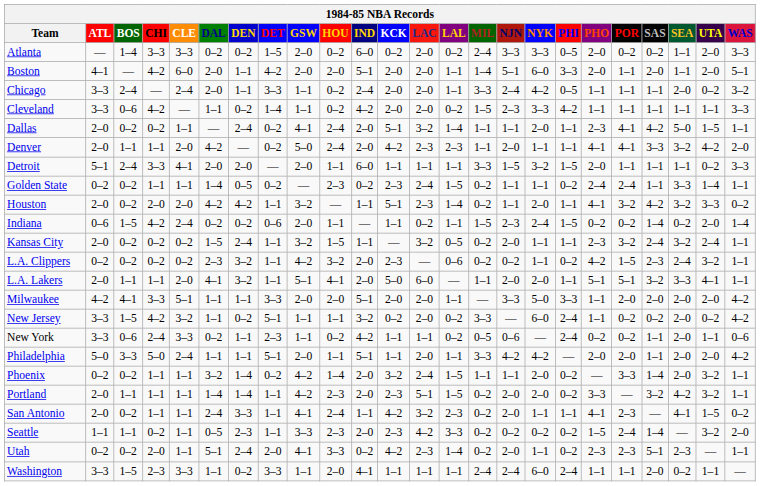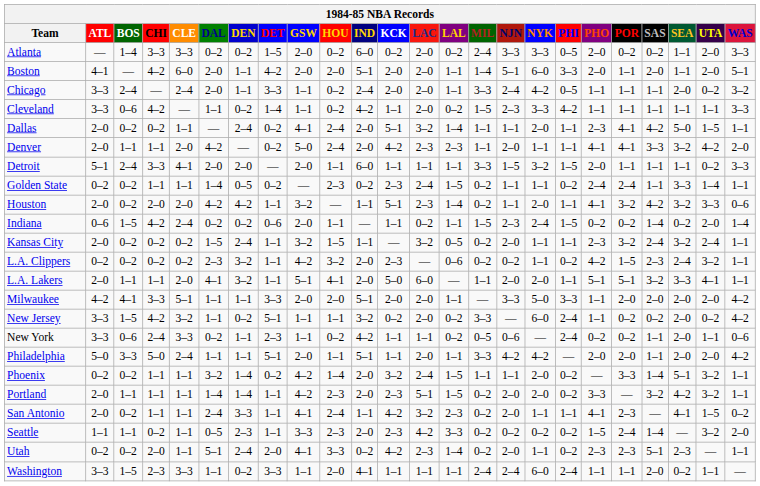 <table class="wikitable" style="font-size:95%; text-align:center;">
 <tr>
 <th colspan=24>1984-85 NBA Records</th>
 </tr>
 <tr>
 <th width=100>Team</th>
 <th style="background:#FF0000;color:#FFFFFF;width=35">ATL</th>
 <th style="background:#006400;color:#FFFFFF;width=35">BOS</th>
 <th style="background:#FF0000;color:#000000;width=35">CHI</th>
 <th style="background:#FF8C00;color:#FFFFFF;width=35">CLE</th>
 <th style="background:#008000;color:#00008B;width=35">DAL</th>
 <th style="background:#0000CD;color:#FFD700;width=35">DEN</th>
 <th style="background:#0000FF;color:#FF0000;width=35">DET</th>
 <th style="background:#0000FF;color:#FFD700;width=35">GSW</th>
 <th style="background:#FF0000;color:#FFD700;width=35">HOU</th>
 <th style="background:#000080;color:#FFD700;width=35">IND</th>
 <th style="background:#0000FF;color:#FFFFFF;width=35">KCK</th>
 <th style="background:#F9160D;color:#1A2E8B;width=35">LAC</th>
 <th style="background:#800080;color:#FFD700;width=35">LAL</th>
 <th style="background:#006400;color:#B22222;width=35">MIL</th>
 <th style="background:#B0170C;color:#00056D;width=35">NJN</th>
 <th style="background:#0000FF;color:#FF8C00;width=35">NYK</th>
 <th style="background:#FF0000;color:#0000FF;width=35">PHI</th>
 <th style="background:#800080;color:#FF4500;width=35">PHO</th>
 <th style="background:#000000;color:#FF0000;width=35">POR</th>
 <th style="background:#000000;color:#C0C0C0;width=35">SAS</th>
 <th style="background:#005831;color:#FFC322;width=35">SEA</th>
 <th style="background:#36004A;color:#FFFF00;width=35">UTA</th>
 <th style="background:#DC143C;color:#0000CD;width=35">WAS</th>
 </tr>
 <tr>
 <td style="text-align:left;"><a href='#'>Atlanta</a></td>
 <td>—</td>
 <td>1–4</td>
 <td>3–3</td>
 <td>3–3</td>
 <td>0–2</td>
 <td>0–2</td>
 <td>1–5</td>
 <td>2–0</td>
 <td>0–2</td>
 <td>6–0</td>
 <td>0–2</td>
 <td>2–0</td>
 <td>0–2</td>
 <td>2–4</td>
 <td>3–3</td>
 <td>3–3</td>
 <td>0–5</td>
 <td>2–0</td>
 <td>0–2</td>
 <td>0–2</td>
 <td>1–1</td>
 <td>2–0</td>
 <td>3–3</td>
 </tr>
 <tr>
 <td style="text-align:left;"><a href='#'>Boston</a></td>
 <td>4–1</td>
 <td>—</td>
 <td>4–2</td>
 <td>6–0</td>
 <td>2–0</td>
 <td>1–1</td>
 <td>4–2</td>
 <td>2–0</td>
 <td>2–0</td>
 <td>5–1</td>
 <td>2–0</td>
 <td>2–0</td>
 <td>1–1</td>
 <td>1–4</td>
 <td>5–1</td>
 <td>6–0</td>
 <td>3–3</td>
 <td>2–0</td>
 <td>1–1</td>
 <td>2–0</td>
 <td>1–1</td>
 <td>2–0</td>
 <td>5–1</td>
 </tr>
 <tr>
 <td style="text-align:left;"><a href='#'>Chicago</a></td>
 <td>3–3</td>
 <td>2–4</td>
 <td>—</td>
 <td>2–4</td>
 <td>2–0</td>
 <td>1–1</td>
 <td>3–3</td>
 <td>1–1</td>
 <td>0–2</td>
 <td>2–4</td>
 <td>2–0</td>
 <td>2–0</td>
 <td>1–1</td>
 <td>3–3</td>
 <td>2–4</td>
 <td>4–2</td>
 <td>0–5</td>
 <td>1–1</td>
 <td>1–1</td>
 <td>1–1</td>
 <td>2–0</td>
 <td>0–2</td>
 <td>3–2</td>
 </tr>
 <tr>
 <td style="text-align:left;"><a href='#'>Cleveland</a></td>
 <td>3–3</td>
 <td>0–6</td>
 <td>4–2</td>
 <td>—</td>
 <td>1–1</td>
 <td>0–2</td>
 <td>1–4</td>
 <td>1–1</td>
 <td>0–2</td>
 <td>4–2</td>
-<td>2–0</td>
+<td>1–1</td>
 <td>2–0</td>
 <td>0–2</td>
 <td>1–5</td>
 <td>2–3</td>
 <td>3–3</td>
 <td>4–2</td>
 <td>1–1</td>
 <td>1–1</td>
 <td>1–1</td>
 <td>1–1</td>
 <td>1–1</td>
 <td>3–3</td>
 </tr>
 <tr>
 <td style="text-align:left;"><a href='#'>Dallas</a></td>
 <td>2–0</td>
 <td>0–2</td>
 <td>0–2</td>
 <td>1–1</td>
 <td>—</td>
 <td>2–4</td>
 <td>0–2</td>
 <td>4–1</td>
 <td>2–4</td>
 <td>2–0</td>
 <td>5–1</td>
 <td>3–2</td>
 <td>1–4</td>
 <td>1–1</td>
 <td>1–1</td>
 <td>2–0</td>
 <td>1–1</td>
 <td>2–3</td>
 <td>4–1</td>
 <td>4–2</td>
 <td>5–0</td>
 <td>1–5</td>
 <td>1–1</td>
 </tr>
 <tr>
 <td style="text-align:left;"><a href='#'>Denver</a></td>
 <td>2–0</td>
 <td>1–1</td>
 <td>1–1</td>
 <td>2–0</td>
 <td>4–2</td>
 <td>—</td>
 <td>0–2</td>
 <td>5–0</td>
 <td>2–4</td>
 <td>2–0</td>
 <td>4–2</td>
 <td>2–3</td>
 <td>2–3</td>
 <td>1–1</td>
 <td>2–0</td>
 <td>1–1</td>
 <td>1–1</td>
 <td>4–1</td>
 <td>4–1</td>
 <td>3–3</td>
 <td>3–2</td>
 <td>4–2</td>
 <td>2–0</td>
 </tr>
 <tr>
 <td style="text-align:left;"><a href='#'>Detroit</a></td>
 <td>5–1</td>
 <td>2–4</td>
 <td>3–3</td>
 <td>4–1</td>
 <td>2–0</td>
 <td>2–0</td>
 <td>—</td>
 <td>2–0</td>
 <td>1–1</td>
 <td>6–0</td>
 <td>1–1</td>
 <td>1–1</td>
 <td>1–1</td>
 <td>3–3</td>
 <td>1–5</td>
 <td>3–2</td>
 <td>1–5</td>
 <td>2–0</td>
 <td>1–1</td>
 <td>1–1</td>
 <td>1–1</td>
 <td>0–2</td>
 <td>3–3</td>
 </tr>
 <tr>
 <td style="text-align:left;"><a href='#'>Golden State</a></td>
 <td>0–2</td>
 <td>0–2</td>
 <td>1–1</td>
 <td>1–1</td>
 <td>1–4</td>
 <td>0–5</td>
 <td>0–2</td>
 <td>—</td>
 <td>2–3</td>
 <td>0–2</td>
 <td>2–3</td>
 <td>2–4</td>
 <td>1–5</td>
 <td>0–2</td>
 <td>1–1</td>
 <td>1–1</td>
 <td>0–2</td>
 <td>2–4</td>
 <td>2–4</td>
 <td>1–1</td>
 <td>3–3</td>
 <td>1–4</td>
 <td>1–1</td>
 </tr>
 <tr>
 <td style="text-align:left;"><a href='#'>Houston</a></td>
 <td>2–0</td>
 <td>0–2</td>
 <td>2–0</td>
 <td>2–0</td>
 <td>4–2</td>
 <td>4–2</td>
 <td>1–1</td>
 <td>3–2</td>
 <td>—</td>
 <td>1–1</td>
 <td>5–1</td>
 <td>2–3</td>
 <td>1–4</td>
 <td>0–2</td>
 <td>1–1</td>
 <td>2–0</td>
 <td>1–1</td>
 <td>4–1</td>
 <td>3–2</td>
 <td>4–2</td>
 <td>3–2</td>
 <td>3–3</td>
-<td>0–2</td>
+<td>0–6</td>
 </tr>
 <tr>
 <td style="text-align:left;"><a href='#'>Indiana</a></td>
 <td>0–6</td>
 <td>1–5</td>
 <td>4–2</td>
 <td>2–4</td>
 <td>0–2</td>
 <td>0–2</td>
 <td>0–6</td>
 <td>2–0</td>
 <td>1–1</td>
 <td>—</td>
 <td>1–1</td>
 <td>0–2</td>
 <td>1–1</td>
 <td>1–5</td>
 <td>2–3</td>
 <td>2–4</td>
 <td>1–5</td>
 <td>0–2</td>
 <td>0–2</td>
 <td>1–4</td>
 <td>0–2</td>
 <td>2–0</td>
 <td>1–4</td>
 </tr>
 <tr>
 <td style="text-align:left;"><a href='#'>Kansas City</a></td>
 <td>2–0</td>
 <td>0–2</td>
 <td>0–2</td>
 <td>0–2</td>
 <td>1–5</td>
 <td>2–4</td>
 <td>1–1</td>
 <td>3–2</td>
 <td>1–5</td>
 <td>1–1</td>
 <td>—</td>
 <td>3–2</td>
 <td>0–5</td>
 <td>0–2</td>
 <td>2–0</td>
 <td>1–1</td>
 <td>1–1</td>
 <td>2–3</td>
 <td>3–2</td>
 <td>2–4</td>
 <td>3–2</td>
 <td>2–4</td>
 <td>1–1</td>
 </tr>
 <tr>
 <td style="text-align:left;"><a href='#'>L.A. Clippers</a></td>
 <td>0–2</td>
 <td>0–2</td>
 <td>0–2</td>
 <td>0–2</td>
 <td>2–3</td>
 <td>3–2</td>
 <td>1–1</td>
 <td>4–2</td>
 <td>3–2</td>
 <td>2–0</td>
 <td>2–3</td>
 <td>—</td>
 <td>0–6</td>
 <td>0–2</td>
 <td>0–2</td>
 <td>1–1</td>
 <td>0–2</td>
 <td>4–2</td>
 <td>1–5</td>
 <td>2–3</td>
 <td>2–4</td>
 <td>3–2</td>
 <td>1–1</td>
 </tr>
 <tr>
 <td style="text-align:left;"><a href='#'>L.A. Lakers</a></td>
 <td>2–0</td>
 <td>1–1</td>
 <td>1–1</td>
 <td>2–0</td>
 <td>4–1</td>
 <td>3–2</td>
 <td>1–1</td>
 <td>5–1</td>
 <td>4–1</td>
 <td>2–0</td>
 <td>5–0</td>
 <td>6–0</td>
 <td>—</td>
 <td>1–1</td>
 <td>2–0</td>
 <td>2–0</td>
 <td>1–1</td>
 <td>5–1</td>
 <td>5–1</td>
 <td>3–2</td>
 <td>3–3</td>
 <td>4–1</td>
 <td>1–1</td>
 </tr>
 <tr>
 <td style="text-align:left;"><a href='#'>Milwaukee</a></td>
 <td>4–2</td>
 <td>4–1</td>
 <td>3–3</td>
 <td>5–1</td>
 <td>1–1</td>
 <td>1–1</td>
 <td>3–3</td>
 <td>2–0</td>
 <td>2–0</td>
 <td>5–1</td>
 <td>2–0</td>
 <td>2–0</td>
 <td>1–1</td>
 <td>—</td>
 <td>3–3</td>
 <td>5–0</td>
 <td>3–3</td>
 <td>1–1</td>
 <td>2–0</td>
 <td>2–0</td>
 <td>2–0</td>
 <td>2–0</td>
 <td>4–2</td>
 </tr>
 <tr>
 <td style="text-align:left;"><a href='#'>New Jersey</a></td>
 <td>3–3</td>
 <td>1–5</td>
 <td>4–2</td>
 <td>3–2</td>
 <td>1–1</td>
 <td>0–2</td>
 <td>5–1</td>
 <td>1–1</td>
 <td>1–1</td>
 <td>3–2</td>
 <td>0–2</td>
 <td>2–0</td>
 <td>0–2</td>
 <td>3–3</td>
 <td>—</td>
 <td>6–0</td>
 <td>2–4</td>
 <td>1–1</td>
 <td>0–2</td>
 <td>0–2</td>
 <td>2–0</td>
 <td>0–2</td>
 <td>4–2</td>
 </tr>
 <tr>
 <td style="text-align:left;">New York</td>
 <td>3–3</td>
 <td>0–6</td>
 <td>2–4</td>
 <td>3–3</td>
 <td>0–2</td>
 <td>1–1</td>
 <td>2–3</td>
 <td>1–1</td>
 <td>0–2</td>
 <td>4–2</td>
 <td>1–1</td>
 <td>1–1</td>
 <td>0–2</td>
 <td>0–5</td>
 <td>0–6</td>
 <td>—</td>
 <td>2–4</td>
 <td>0–2</td>
 <td>0–2</td>
 <td>1–1</td>
 <td>2–0</td>
 <td>1–1</td>
 <td>0–6</td>
 </tr>
 <tr>
 <td style="text-align:left;"><a href='#'>Philadelphia</a></td>
 <td>5–0</td>
 <td>3–3</td>
 <td>5–0</td>
 <td>2–4</td>
 <td>1–1</td>
 <td>1–1</td>
 <td>5–1</td>
 <td>2–0</td>
 <td>1–1</td>
 <td>5–1</td>
 <td>1–1</td>
 <td>2–0</td>
 <td>1–1</td>
 <td>3–3</td>
 <td>4–2</td>
 <td>4–2</td>
 <td>—</td>
 <td>2–0</td>
 <td>2–0</td>
 <td>1–1</td>
 <td>2–0</td>
 <td>2–0</td>
 <td>4–2</td>
 </tr>
 <tr>
 <td style="text-align:left;"><a href='#'>Phoenix</a></td>
 <td>0–2</td>
 <td>0–2</td>
 <td>1–1</td>
 <td>1–1</td>
 <td>3–2</td>
 <td>1–4</td>
 <td>0–2</td>
 <td>4–2</td>
 <td>1–4</td>
 <td>2–0</td>
 <td>3–2</td>
 <td>2–4</td>
 <td>1–5</td>
 <td>1–1</td>
 <td>1–1</td>
 <td>2–0</td>
 <td>0–2</td>
 <td>—</td>
 <td>3–3</td>
 <td>1–4</td>
-<td>2–0</td>
+<td>5–1</td>
 <td>3–2</td>
 <td>1–1</td>
 </tr>
 <tr>
 <td style="text-align:left;"><a href='#'>Portland</a></td>
 <td>2–0</td>
 <td>1–1</td>
 <td>1–1</td>
 <td>1–1</td>
 <td>1–4</td>
 <td>1–4</td>
 <td>1–1</td>
 <td>4–2</td>
 <td>2–3</td>
 <td>2–0</td>
 <td>2–3</td>
 <td>5–1</td>
 <td>1–5</td>
 <td>0–2</td>
 <td>2–0</td>
 <td>2–0</td>
 <td>0–2</td>
 <td>3–3</td>
 <td>—</td>
 <td>3–2</td>
 <td>4–2</td>
 <td>3–2</td>
 <td>1–1</td>
 </tr>
 <tr>
 <td style="text-align:left;"><a href='#'>San Antonio</a></td>
 <td>2–0</td>
 <td>0–2</td>
 <td>1–1</td>
 <td>1–1</td>
 <td>2–4</td>
 <td>3–3</td>
 <td>1–1</td>
 <td>4–1</td>
 <td>2–4</td>
 <td>1–1</td>
 <td>4–2</td>
 <td>3–2</td>
 <td>2–3</td>
 <td>0–2</td>
 <td>2–0</td>
 <td>1–1</td>
 <td>1–1</td>
 <td>4–1</td>
 <td>2–3</td>
 <td>—</td>
 <td>4–1</td>
 <td>1–5</td>
 <td>0–2</td>
 </tr>
 <tr>
 <td style="text-align:left;"><a href='#'>Seattle</a></td>
 <td>1–1</td>
 <td>1–1</td>
 <td>0–2</td>
 <td>1–1</td>
 <td>0–5</td>
 <td>2–3</td>
 <td>1–1</td>
 <td>3–3</td>
 <td>2–3</td>
 <td>2–0</td>
 <td>2–3</td>
 <td>4–2</td>
 <td>3–3</td>
 <td>0–2</td>
 <td>0–2</td>
 <td>0–2</td>
 <td>0–2</td>
 <td>1–5</td>
 <td>2–4</td>
 <td>1–4</td>
 <td>—</td>
 <td>3–2</td>
 <td>2–0</td>
 </tr>
 <tr>
 <td style="text-align:left;"><a href='#'>Utah</a></td>
 <td>0–2</td>
 <td>0–2</td>
 <td>2–0</td>
 <td>1–1</td>
 <td>5–1</td>
 <td>2–4</td>
 <td>2–0</td>
 <td>4–1</td>
 <td>3–3</td>
 <td>0–2</td>
 <td>4–2</td>
 <td>2–3</td>
 <td>1–4</td>
 <td>0–2</td>
 <td>2–0</td>
 <td>1–1</td>
 <td>0–2</td>
 <td>2–3</td>
 <td>2–3</td>
 <td>5–1</td>
 <td>2–3</td>
 <td>—</td>
 <td>1–1</td>
 </tr>
 <tr>
 <td style="text-align:left;"><a href='#'>Washington</a></td>
 <td>3–3</td>
 <td>1–5</td>
 <td>2–3</td>
 <td>3–3</td>
 <td>1–1</td>
 <td>0–2</td>
 <td>3–3</td>
 <td>1–1</td>
 <td>2–0</td>
 <td>4–1</td>
 <td>1–1</td>
 <td>1–1</td>
 <td>1–1</td>
 <td>2–4</td>
 <td>2–4</td>
 <td>6–0</td>
 <td>2–4</td>
 <td>1–1</td>
 <td>1–1</td>
 <td>2–0</td>
 <td>0–2</td>
 <td>1–1</td>
 <td>—</td>
 </tr>
 </table>
